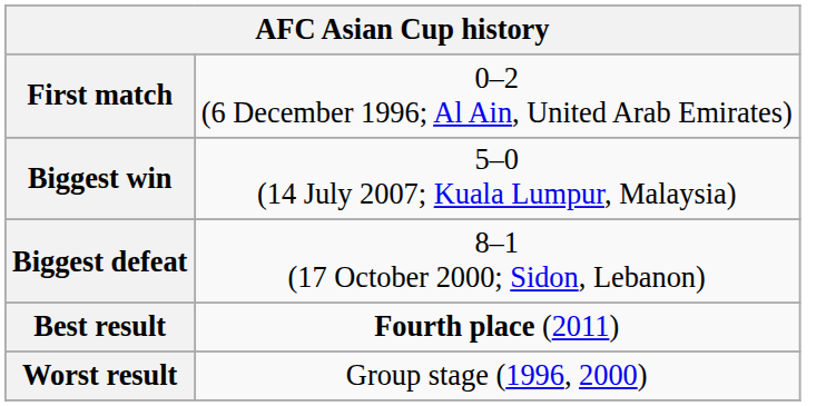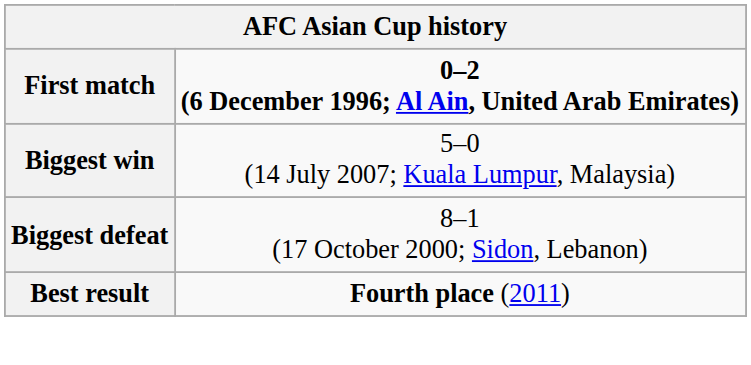 <table class="wikitable collapsible collapsed" style="text-align: center;font-size:90%;">
 <tr>
 <th colspan=2>AFC Asian Cup history</th>
 </tr>
 <tr>
 <th>First match</th>
-<td> 0–2 <br>(6 December 1996; <a href='#'>Al Ain</a>, United Arab Emirates)</td>
+<td><strong> 0–2 <br>(6 December 1996; <a href='#'>Al Ain</a>, United Arab Emirates)</strong></td>
 </tr>
 <tr>
 <th>Biggest win</th>
 <td> 5–0 <br>(14 July 2007; <a href='#'>Kuala Lumpur</a>, Malaysia)</td>
 </tr>
 <tr>
 <th>Biggest defeat</th>
 <td> 8–1 <br>(17 October 2000; <a href='#'>Sidon</a>, Lebanon)</td>
 </tr>
 <tr>
 <th>Best result</th>
 <td><strong>Fourth place</strong> (<a href='#'>2011</a>)</td>
 </tr>
-<tr>
-<th>Worst result</th>
-<td>Group stage (<a href='#'>1996</a>, <a href='#'>2000</a>)</td>
-</tr>
 </table>
